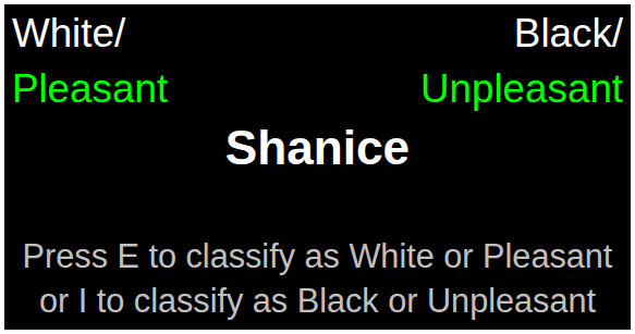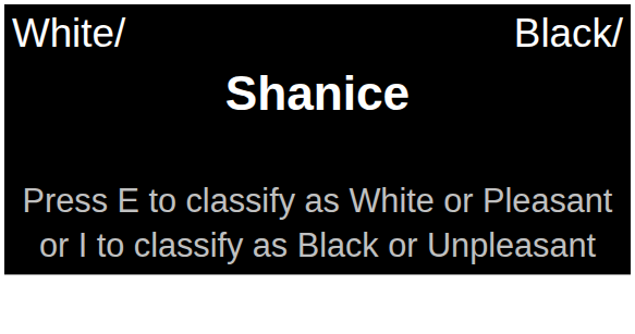 <table width="250" style="background:black;">
 <tr>
 <td align="left"  style="color:white;">White/</td>
 <td align="right" style="color:white;">Black/</td>
-</tr>
-<tr>
-<td align="left"  style="color:lime;">Pleasant</td>
-<td align="right" style="color:lime;">Unpleasant</td>
 </tr>
 <tr>
 <td align="center" style="color:white;" colspan="2"><big><strong>Shanice</strong></big></td>
 </tr>
 <tr>
 <td align="center" style="color:silver;" colspan="2"><br><small>Press E to classify as White or Pleasant<br>or I to classify as Black or Unpleasant</small></td>
 </tr>
 </table>
